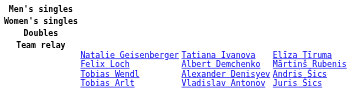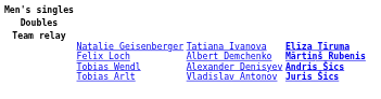 <table>
 <tr valign="top">
 <th scope="row">Men's singles<br></th>
-<td></td>
-<td></td>
-<td></td>
-</tr>
-<tr valign="top">
-<th scope="row">Women's singles<br></th>
 <td></td>
 <td></td>
 <td></td>
 </tr>
 <tr valign="top">
 <th scope="row">Doubles<br></th>
 <td></td>
 <td></td>
 <td></td>
 </tr>
 <tr valign="top">
 <th scope="row">Team relay<br></th>
 <td><br><a href='#'>Natalie Geisenberger</a><br><a href='#'>Felix Loch</a><br><a href='#'>Tobias Wendl</a><br><a href='#'>Tobias Arlt</a></td>
 <td><br><a href='#'>Tatiana Ivanova</a><br><a href='#'>Albert Demchenko</a><br><a href='#'>Alexander Denisyev</a><br><a href='#'>Vladislav Antonov</a></td>
-<td><br><a href='#'>Elīza Tīruma</a><br><a href='#'>Mārtiņš Rubenis</a><br><a href='#'>Andris Šics</a><br><a href='#'>Juris Šics</a></td>
+<td><strong><br><a href='#'>Elīza Tīruma</a><br><a href='#'>Mārtiņš Rubenis</a><br><a href='#'>Andris Šics</a><br><a href='#'>Juris Šics</a></strong></td>
 </tr>
 </table>
